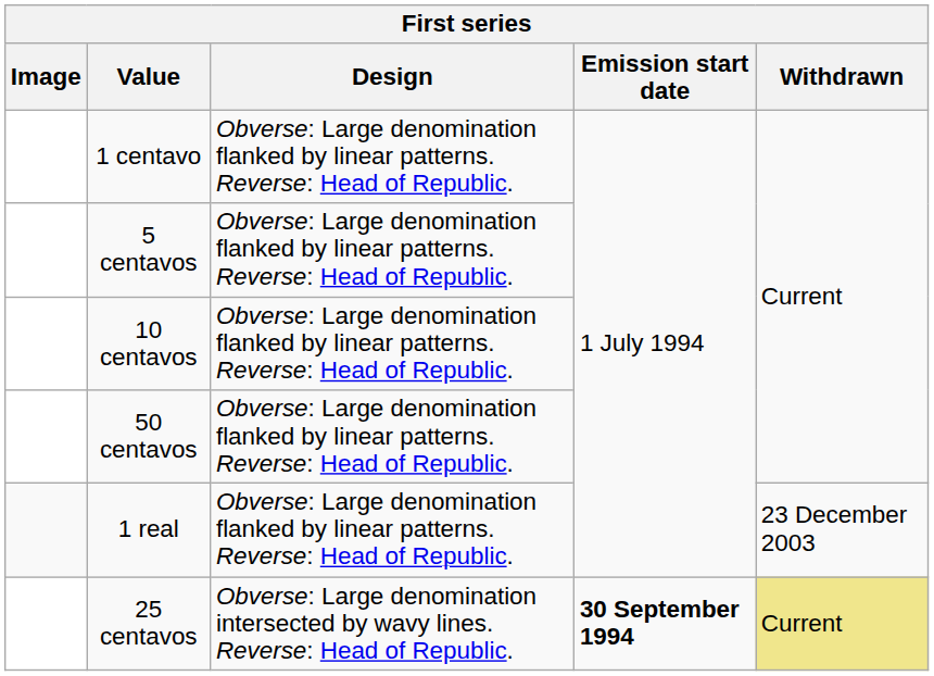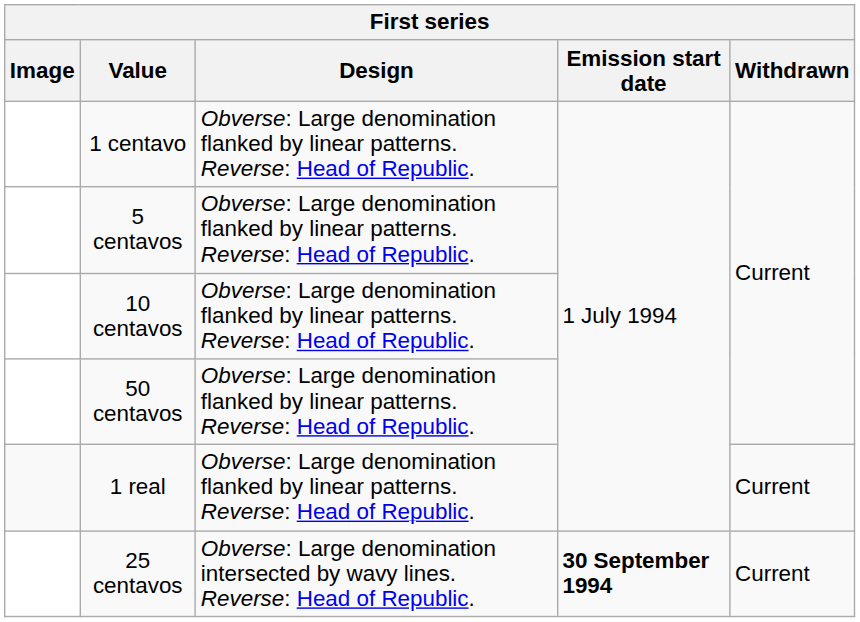 <table border="1" class="wikitable">
 <tr>
 <th colspan="5">First series</th>
 </tr>
 <tr ---->
 <th>Image</th>
 <th align="Center">Value</th>
 <th align="Center">Design</th>
 <th align="Center">Emission start date</th>
 <th aligh="Center">Withdrawn</th>
 </tr>
 <tr ---->
 <td align="Center" bgcolor="white"></td>
 <td align="Center">1 centavo</td>
 <td><em>Obverse</em>: Large denomination flanked by linear patterns.<br><em>Reverse</em>: <a href='#'>Head of Republic</a>.</td>
 <td rowspan = "5">1 July 1994</td>
 <td rowspan = "4">Current</td>
 </tr>
 <tr ---->
 <td align="Center" bgcolor="white"></td>
 <td align="Center">5 centavos</td>
 <td><em>Obverse</em>: Large denomination flanked by linear patterns.<br><em>Reverse</em>: <a href='#'>Head of Republic</a>.</td>
 </tr>
 <tr ---->
 <td align="Center" bgcolor="white"></td>
 <td align="Center">10 centavos</td>
 <td><em>Obverse</em>: Large denomination flanked by linear patterns.<br><em>Reverse</em>: <a href='#'>Head of Republic</a>.</td>
 </tr>
 <tr ---->
 <td align="Center" bgcolor="white"></td>
 <td align="Center">50 centavos</td>
 <td><em>Obverse</em>: Large denomination flanked by linear patterns.<br><em>Reverse</em>: <a href='#'>Head of Republic</a>.</td>
 </tr>
 <tr ---->
 <td align="Center"></td>
 <td align="Center">1 real</td>
 <td><em>Obverse</em>: Large denomination flanked by linear patterns.<br><em>Reverse</em>: <a href='#'>Head of Republic</a>.</td>
-<td>23 December 2003</td>
+<td>Current</td>
 </tr>
 <tr ---->
 <td align="Center" bgcolor="white"></td>
 <td align="Center">25 centavos</td>
 <td><em>Obverse</em>: Large denomination intersected by wavy lines.<br><em>Reverse</em>: <a href='#'>Head of Republic</a>.</td>
 <td><strong>30 September 1994</strong></td>
-<td style="background: khaki;">Current</td>
+<td>Current</td>
 </tr>
 </table>
